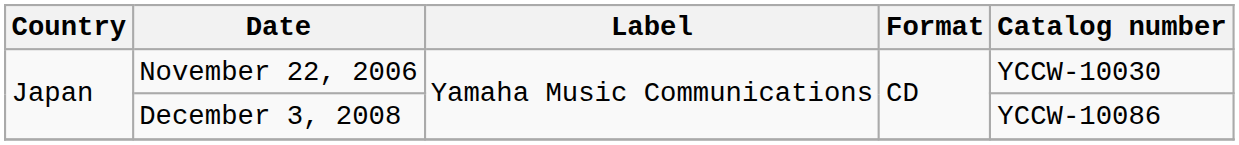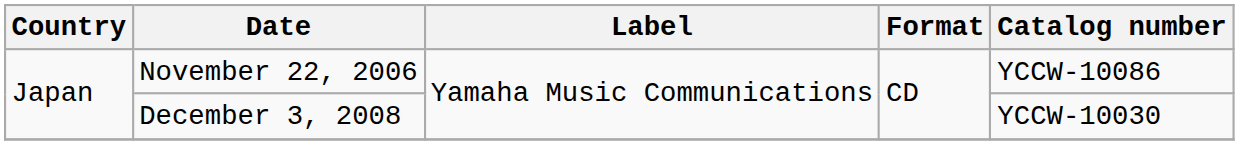 <table class="wikitable">
 <tr>
 <th>Country</th>
 <th>Date</th>
 <th>Label</th>
 <th>Format</th>
 <th>Catalog number</th>
 </tr>
 <tr>
 <td rowspan="2">Japan</td>
 <td>November 22, 2006</td>
 <td rowspan="2">Yamaha Music Communications</td>
 <td rowspan="2">CD</td>
-<td>YCCW-10030</td>
+<td>YCCW-10086</td>
 </tr>
 <tr>
 <td>December 3, 2008</td>
-<td>YCCW-10086</td>
+<td>YCCW-10030</td>
 </tr>
 <tr>
 </tr>
 </table>
